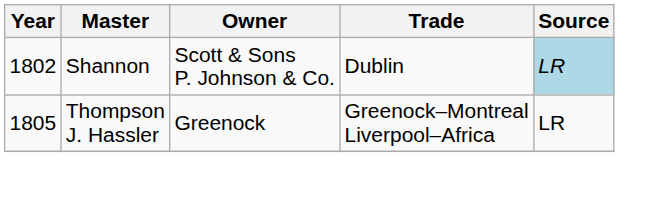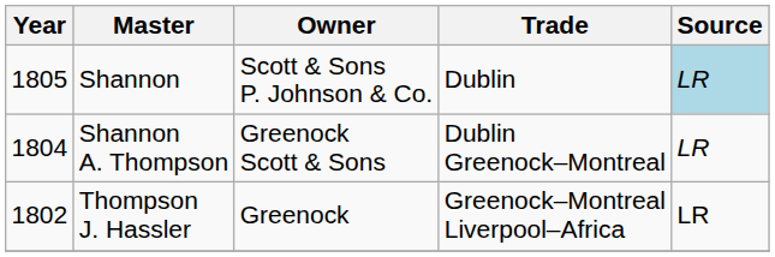 <table class="sortable wikitable">
 <tr>
 <th>Year</th>
 <th>Master</th>
 <th>Owner</th>
 <th>Trade</th>
 <th>Source</th>
 </tr>
 <tr>
-<td>1802</td>
+<td>1805</td>
 <td>Shannon</td>
 <td>Scott & Sons<br>P. Johnson & Co.</td>
 <td>Dublin</td>
 <td style="background: lightblue;"><em>LR</em></td>
 </tr>
 <tr>
-<td>1805</td>
+<td>1804</td>
+<td>Shannon<br>A. Thompson</td>
+<td>Greenock<br>Scott & Sons</td>
+<td>Dublin<br>Greenock–Montreal</td>
+<td><em>LR</em></td>
+</tr>
+<tr>
+<td>1802</td>
 <td>Thompson<br>J. Hassler</td>
 <td>Greenock</td>
 <td>Greenock–Montreal<br>Liverpool–Africa</td>
 <td>LR</td>
 </tr>
 <tr>
 </tr>
 </table>
